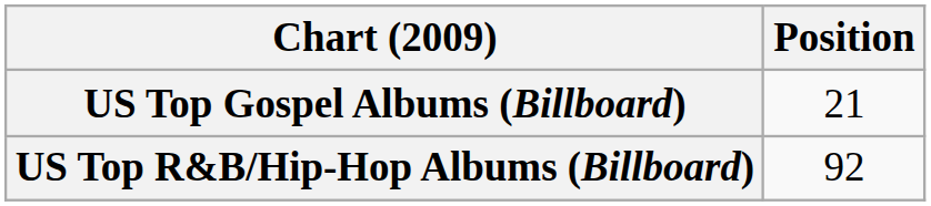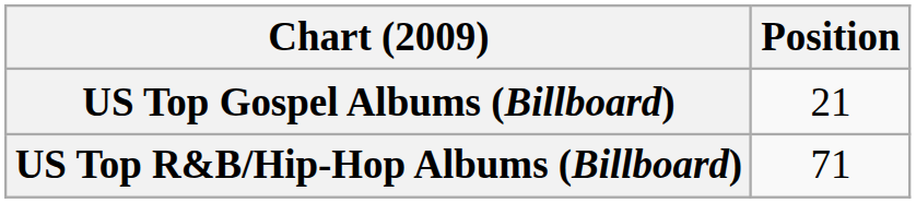 <table class="wikitable sortable plainrowheaders" style="text-align:center">
 <tr>
 <th scope="col">Chart (2009)</th>
 <th scope="col">Position</th>
 </tr>
 <tr>
 <th scope="row">US Top Gospel Albums (<em>Billboard</em>)</th>
 <td>21</td>
 </tr>
 <tr>
 <th scope="row">US Top R&B/Hip-Hop Albums (<em>Billboard</em>)</th>
-<td>92</td>
+<td>71</td>
 </tr>
 </table>
